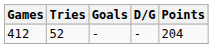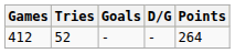 <table class="wikitable">
 <tr style="background:#bdb76b;">
 <th>Games</th>
 <th>Tries</th>
 <th>Goals</th>
 <th>D/G</th>
 <th>Points</th>
 </tr>
 <tr>
 <td>412</td>
 <td>52</td>
 <td>-</td>
 <td>-</td>
-<td>204</td>
+<td>264</td>
 </tr>
 <tr>
 </tr>
 </table>
